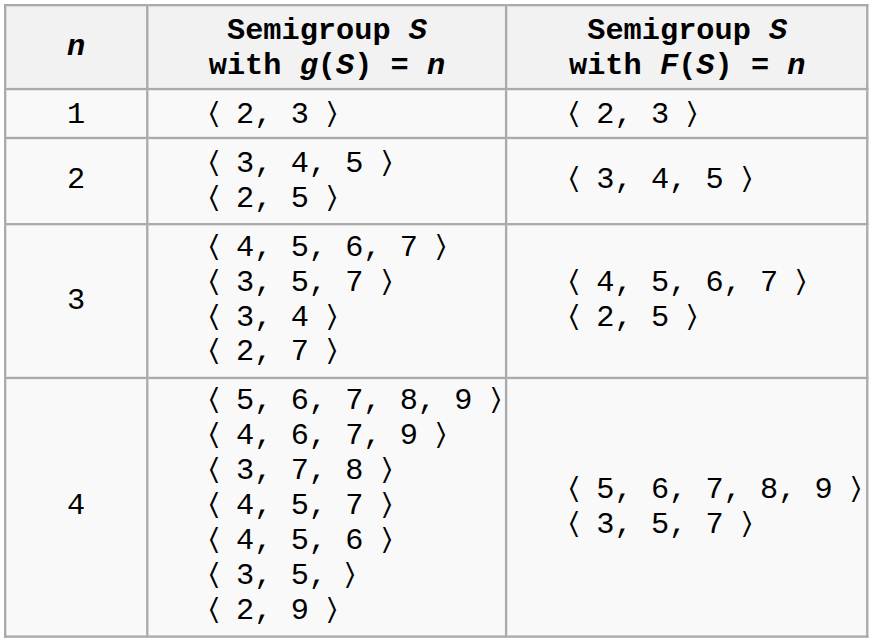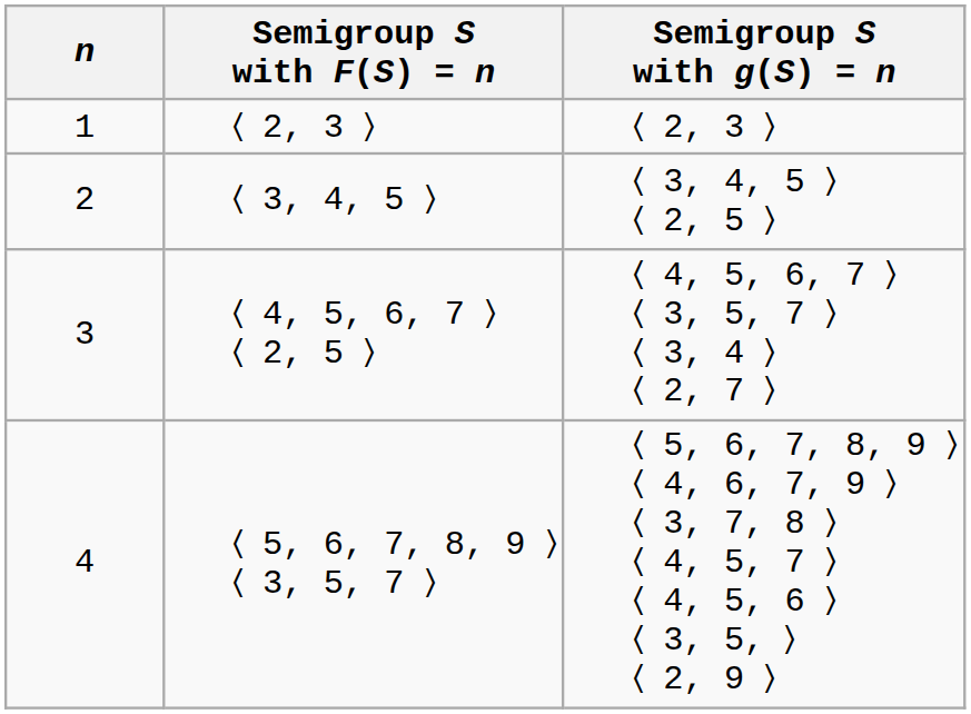 <table class="wikitable">
 <tr>
 <th>    <em>n</em>    </th>
+<th>Semigroup <em>S</em> <br>     with <em>F</em>(<em>S</em>) = <em>n</em>   </th>
 <th>Semigroup  <em>S</em> <br>      with <em>g</em>(<em>S</em>) = <em>n</em>    </th>
-<th>Semigroup <em>S</em> <br>     with <em>F</em>(<em>S</em>) = <em>n</em>   </th>
 </tr>
 <tr>
 <td>   1</td>
+<td>    〈 2, 3 〉</td>
 <td>    〈 2, 3  〉</td>
-<td>    〈 2, 3 〉</td>
 </tr>
 <tr>
 <td>   2</td>
+<td>    〈 3, 4, 5  〉</td>
 <td>    〈 3, 4, 5  〉 <br>     〈 2, 5  〉</td>
-<td>    〈 3, 4, 5  〉</td>
 </tr>
 <tr>
 <td>    3</td>
+<td>    〈 4, 5, 6, 7 〉  <br>     〈 2, 5  〉</td>
 <td>    〈 4, 5, 6, 7 〉 <br>      〈 3, 5, 7  〉 <br>     〈 3, 4 〉 <br>     〈 2, 7 〉</td>
-<td>    〈 4, 5, 6, 7 〉  <br>     〈 2, 5  〉</td>
 </tr>
 <tr>
 <td>    4</td>
+<td>   〈 5, 6, 7, 8, 9  〉 <br>     〈 3, 5, 7  〉</td>
 <td>   〈 5, 6, 7, 8, 9  〉 <br>     〈 4, 6, 7, 9   〉 <br>     〈 3, 7, 8  〉 <br>     〈  4, 5, 7  〉 <br>     〈 4, 5, 6  〉 <br>     〈 3, 5, 〉 <br>     〈  2, 9 〉</td>
-<td>   〈 5, 6, 7, 8, 9  〉 <br>     〈 3, 5, 7  〉</td>
 </tr>
 </table>
